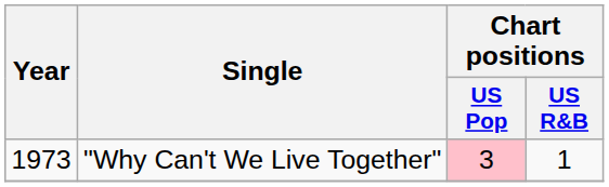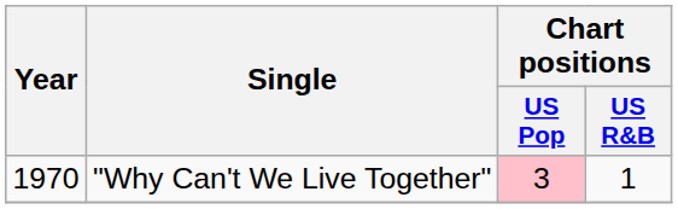 <table class="wikitable" style="text-align:center;">
 <tr>
 <th rowspan="2">Year</th>
 <th rowspan="2">Single</th>
 <th colspan="2">Chart positions</th>
 </tr>
 <tr style="font-size:smaller;">
 <th width="40"><a href='#'>US<br>Pop</a></th>
 <th width="40"><a href='#'>US<br>R&B</a></th>
 </tr>
 <tr>
-<td rowspan="1">1973</td>
+<td rowspan="1">1970</td>
 <td align="left">"Why Can't We Live Together"</td>
 <td style="background: pink;">3</td>
 <td>1</td>
 </tr>
 <tr>
 </tr>
 </table>
